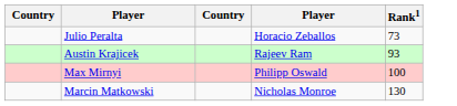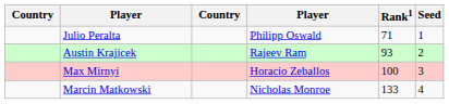 <table class="sortable wikitable">
 <tr>
 <th width="70">Country</th>
 <th width="175">Player</th>
 <th width="70">Country</th>
 <th width="175">Player</th>
 <th>Rank<sup>1</sup></th>
+<th>Seed</th>
 </tr>
 <tr>
 <td></td>
 <td><a href='#'>Julio Peralta</a></td>
 <td></td>
-<td><a href='#'>Horacio Zeballos</a></td>
-<td>73</td>
+<td><a href='#'>Philipp Oswald</a></td>
+<td>71</td>
+<td>1</td>
 </tr>
 <tr style="background:#cfc;">
 <td></td>
 <td><a href='#'>Austin Krajicek</a></td>
 <td></td>
 <td><a href='#'>Rajeev Ram</a></td>
 <td>93</td>
+<td>2</td>
 </tr>
 <tr style="background:#fcc;">
 <td></td>
 <td><a href='#'>Max Mirnyi</a></td>
 <td></td>
-<td><a href='#'>Philipp Oswald</a></td>
+<td><a href='#'>Horacio Zeballos</a></td>
 <td>100</td>
+<td>3</td>
 </tr>
 <tr>
 <td></td>
 <td><a href='#'>Marcin Matkowski</a></td>
 <td></td>
 <td><a href='#'>Nicholas Monroe</a></td>
-<td>130</td>
+<td>133</td>
+<td>4</td>
 </tr>
 </table>
